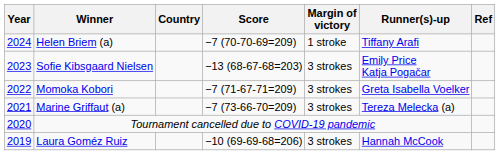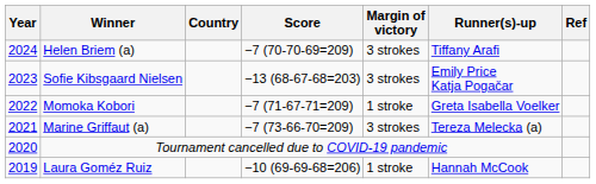 <table class=wikitable style="font-size:95%">
 <tr>
 <th>Year</th>
 <th>Winner</th>
 <th>Country</th>
 <th>Score</th>
 <th>Margin of<br>victory</th>
 <th>Runner(s)-up</th>
 <th>Ref</th>
 </tr>
 <tr>
 <td align=center><a href='#'>2024</a></td>
 <td><a href='#'>Helen Briem</a> (a)</td>
 <td></td>
 <td>−7 (70-70-69=209)</td>
-<td>1 stroke</td>
+<td>3 strokes</td>
 <td> <a href='#'>Tiffany Arafi</a></td>
 <td></td>
 </tr>
 <tr>
 <td align=center><a href='#'>2023</a></td>
 <td><a href='#'>Sofie Kibsgaard Nielsen</a></td>
 <td></td>
 <td>−13 (68-67-68=203)</td>
 <td>3 strokes</td>
 <td> <a href='#'>Emily Price</a><br> <a href='#'>Katja Pogačar</a></td>
 <td></td>
 </tr>
 <tr>
 <td align=center><a href='#'>2022</a></td>
 <td><a href='#'>Momoka Kobori</a></td>
 <td></td>
 <td>−7 (71-67-71=209)</td>
-<td>3 strokes</td>
+<td>1 stroke</td>
 <td> <a href='#'>Greta Isabella Voelker</a></td>
 <td></td>
 </tr>
 <tr>
 <td align=center><a href='#'>2021</a></td>
 <td><a href='#'>Marine Griffaut</a> (a)</td>
 <td></td>
 <td>−7 (73-66-70=209)</td>
 <td>3 strokes</td>
 <td> <a href='#'>Tereza Melecka</a> (a)</td>
 <td></td>
 </tr>
 <tr>
 <td align=center><a href='#'>2020</a></td>
 <td colspan=5 align=center><em>Tournament cancelled due to <a href='#'>COVID-19 pandemic</a></em></td>
 <td></td>
 </tr>
 <tr>
 <td align=center><a href='#'>2019</a></td>
 <td><a href='#'>Laura Goméz Ruiz</a></td>
 <td></td>
 <td>−10 (69-69-68=206)</td>
-<td>3 strokes</td>
+<td>1 stroke</td>
 <td> <a href='#'>Hannah McCook</a></td>
 <td></td>
 </tr>
 </table>
